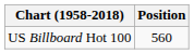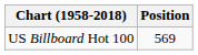 <table class="wikitable plainrowheaders">
 <tr>
 <th>Chart (1958-2018)</th>
 <th>Position</th>
 </tr>
 <tr>
 <td>US <em>Billboard</em> Hot 100</td>
-<td style="text-align:center;">560</td>
+<td style="text-align:center;">569</td>
 </tr>
 </table>
